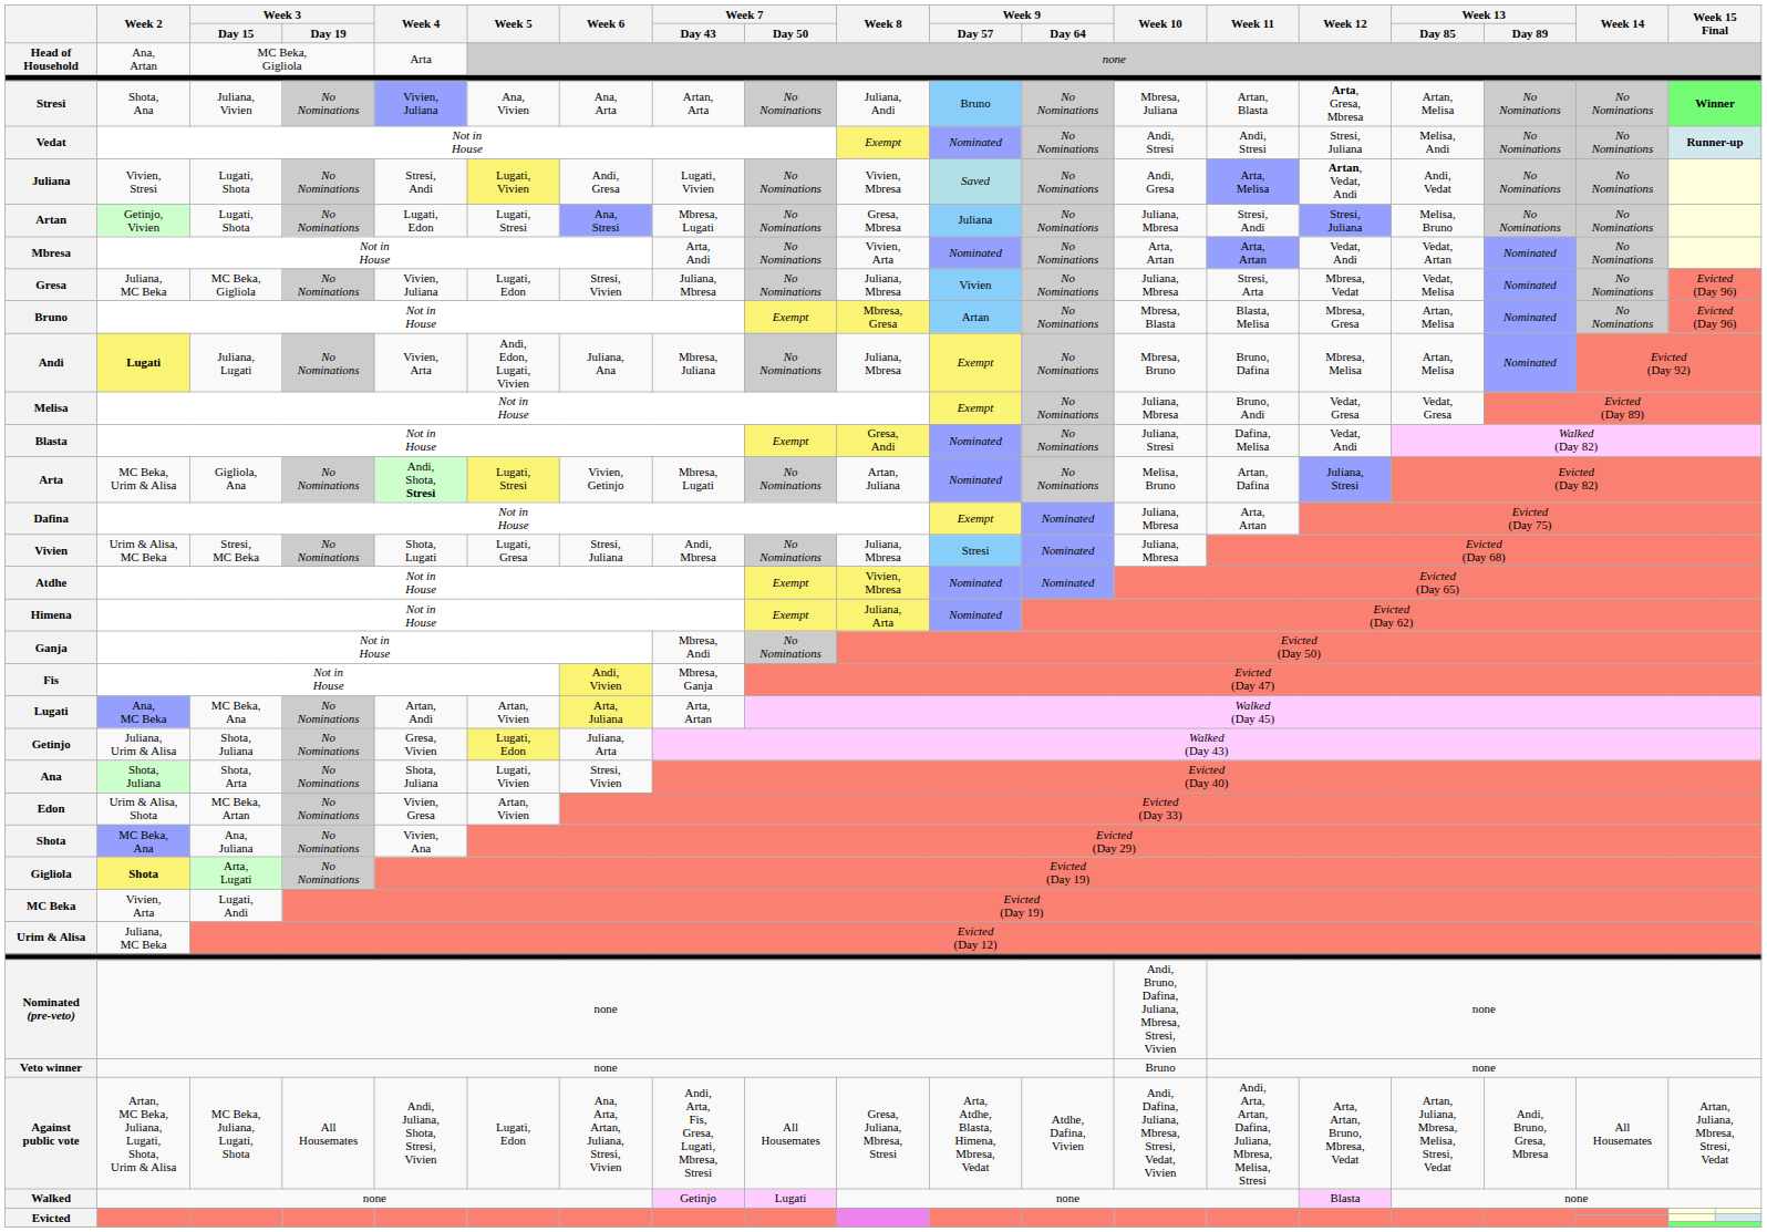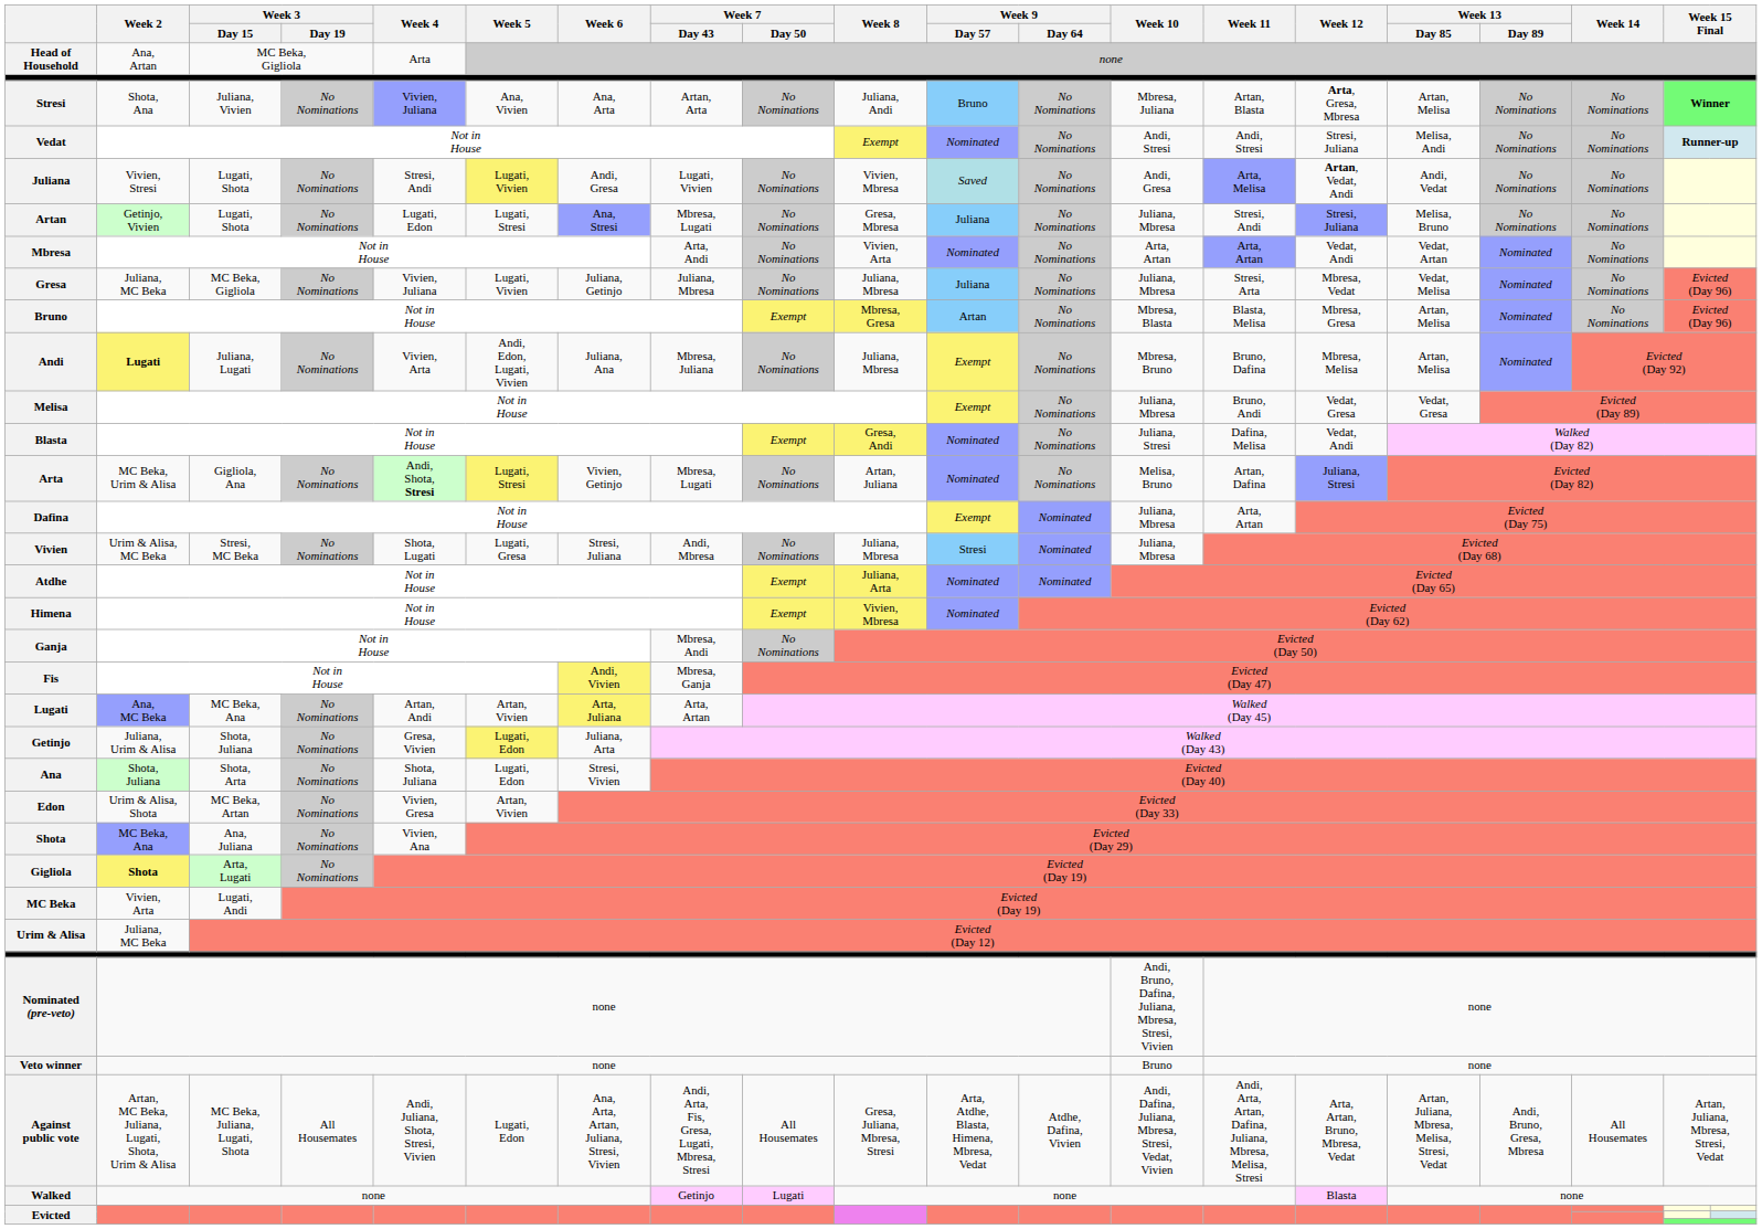 <table class="wikitable nowrap" style="text-align:center; font-size:85%; line-height:15px; width:100%">
 <tr>
 <th style="width:5%" rowspan="2"></th>
 <th style="width:5%" rowspan="2">Week 2</th>
 <th style="width:5%" colspan="2">Week 3</th>
 <th style="width:5%" rowspan="2">Week 4</th>
 <th style="width:5%" rowspan="2">Week 5</th>
 <th style="width:5%" rowspan="2">Week 6</th>
 <th style="width:5%" colspan="2">Week 7</th>
 <th style="width:5%" rowspan="2">Week 8</th>
 <th style="width:5%" colspan="2">Week 9</th>
 <th style="width:5%" rowspan="2">Week 10</th>
 <th style="width:5%" rowspan="2">Week 11</th>
 <th style="width:5%" rowspan="2">Week 12</th>
 <th style="width:5%" colspan="2">Week 13</th>
 <th style="width:5%" rowspan="2">Week 14</th>
 <th style="width:5%" colspan="2" rowspan="2">Week 15<br>Final</th>
 </tr>
 <tr>
 <th style="width:5%">Day 15</th>
 <th style="width:5%">Day 19</th>
 <th style="width:5%">Day 43</th>
 <th style="width:5%">Day 50</th>
 <th style="width:5%">Day 57</th>
 <th style="width:5%">Day 64</th>
 <th style="width:5%">Day 85</th>
 <th style="width:5%">Day 89</th>
 </tr>
 <tr>
 <th>Head of<br>Household</th>
 <td>Ana,<br>Artan</td>
 <td colspan="2">MC Beka,<br>Gigliola</td>
 <td>Arta</td>
 <td colspan="15" bgcolor="CCCCCC"><em>none</em></td>
 </tr>
 <tr>
 <th style="background:#000" colspan="20"></th>
 </tr>
 <tr>
 <th>Stresi</th>
 <td>Shota,<br>Ana</td>
 <td>Juliana,<br>Vivien</td>
 <td bgcolor="CCCCCC"><em>No<br>Nominations</em></td>
 <td style="background:#959FFD">Vivien,<br>Juliana</td>
 <td>Ana,<br>Vivien</td>
 <td>Ana,<br>Arta</td>
 <td>Artan,<br>Arta</td>
 <td bgcolor="CCCCCC"><em>No<br>Nominations</em></td>
 <td>Juliana,<br>Andi</td>
 <td style="background:#87CEFA">Bruno</td>
 <td bgcolor="CCCCCC"><em>No<br>Nominations</em></td>
 <td>Mbresa,<br>Juliana</td>
 <td>Artan,<br>Blasta</td>
 <td><strong>Arta</strong>,<br>Gresa,<br>Mbresa</td>
 <td>Artan,<br>Melisa</td>
 <td bgcolor="CCCCCC"><em>No<br>Nominations</em></td>
 <td bgcolor="CCCCCC"><em>No<br>Nominations</em></td>
 <td colspan="2" style="background:#73FB76"><strong>Winner</strong><br></td>
 </tr>
 <tr>
 <th>Vedat</th>
 <td colspan="8" style="background:white;"><em>Not in<br>House</em></td>
 <td style="background:#FBF373;"><em>Exempt</em></td>
 <td style="background:#959FFD"><em>Nominated</em></td>
 <td bgcolor="CCCCCC"><em>No<br>Nominations</em></td>
 <td>Andi,<br>Stresi</td>
 <td>Andi,<br>Stresi</td>
 <td>Stresi,<br>Juliana</td>
 <td>Melisa,<br>Andi</td>
 <td bgcolor="CCCCCC"><em>No<br>Nominations</em></td>
 <td bgcolor="CCCCCC"><em>No<br>Nominations</em></td>
 <td colspan="2" style="background:#D1E8EF;"><strong>Runner-up</strong><br></td>
 </tr>
 <tr>
 <th>Juliana</th>
 <td>Vivien,<br>Stresi</td>
 <td>Lugati,<br>Shota</td>
 <td bgcolor="CCCCCC"><em>No<br>Nominations</em></td>
 <td>Stresi,<br>Andi</td>
 <td style="background:#FBF373;">Lugati,<br>Vivien</td>
 <td>Andi,<br>Gresa</td>
 <td>Lugati,<br>Vivien</td>
 <td bgcolor="CCCCCC"><em>No<br>Nominations</em></td>
 <td>Vivien,<br>Mbresa</td>
 <td style="background:#B0E0E6"><em>Saved</em></td>
 <td bgcolor="CCCCCC"><em>No<br>Nominations</em></td>
 <td>Andi,<br>Gresa</td>
 <td style="background:#959FFD">Arta,<br>Melisa</td>
 <td><strong>Artan</strong>,<br>Vedat,<br>Andi</td>
 <td>Andi,<br>Vedat</td>
 <td bgcolor="CCCCCC"><em>No<br>Nominations</em></td>
 <td bgcolor="CCCCCC"><em>No<br>Nominations</em></td>
 <td colspan="2" style="background:#FFFFDD"><strong></strong><br></td>
 </tr>
 <tr>
 <th>Artan</th>
 <td style="background:#CCFFCC;">Getinjo,<br>Vivien</td>
 <td>Lugati,<br>Shota</td>
 <td bgcolor="CCCCCC"><em>No<br>Nominations</em></td>
 <td>Lugati,<br>Edon</td>
 <td>Lugati,<br>Stresi</td>
 <td style="background:#959FFD">Ana,<br>Stresi</td>
 <td>Mbresa,<br>Lugati</td>
 <td bgcolor="CCCCCC"><em>No<br>Nominations</em></td>
 <td>Gresa,<br>Mbresa</td>
 <td style="background:#87CEFA">Juliana</td>
 <td bgcolor="CCCCCC"><em>No<br>Nominations</em></td>
 <td>Juliana,<br>Mbresa</td>
 <td>Stresi,<br>Andi</td>
 <td style="background:#959FFD">Stresi,<br>Juliana</td>
 <td>Melisa,<br>Bruno</td>
 <td bgcolor="CCCCCC"><em>No<br>Nominations</em></td>
 <td bgcolor="CCCCCC"><em>No<br>Nominations</em></td>
 <td colspan="2" style="background:#FFFFDD"><strong></strong><br></td>
 </tr>
 <tr>
 <th>Mbresa</th>
 <td colspan="6" style="background:white;"><em>Not in<br>House</em></td>
 <td>Arta,<br>Andi</td>
 <td bgcolor="CCCCCC"><em>No<br>Nominations</em></td>
 <td>Vivien,<br>Arta</td>
 <td style="background:#959FFD"><em>Nominated</em></td>
 <td bgcolor="CCCCCC"><em>No<br>Nominations</em></td>
 <td>Arta,<br>Artan</td>
 <td style="background:#959FFD">Arta,<br>Artan</td>
 <td>Vedat,<br>Andi</td>
 <td>Vedat,<br>Artan</td>
 <td style="background:#959FFD"><em>Nominated</em></td>
 <td bgcolor="CCCCCC"><em>No<br>Nominations</em></td>
 <td colspan="2" style="background:#FFFFDD"><strong></strong><br></td>
 </tr>
 <tr>
 <th>Gresa</th>
 <td>Juliana,<br>MC Beka</td>
 <td>MC Beka,<br>Gigliola</td>
 <td bgcolor="CCCCCC"><em>No<br>Nominations</em></td>
 <td>Vivien,<br>Juliana</td>
-<td>Lugati,<br>Edon</td>
-<td>Stresi,<br>Vivien</td>
+<td>Lugati,<br>Vivien</td>
+<td>Juliana,<br>Getinjo</td>
 <td>Juliana,<br>Mbresa</td>
 <td bgcolor="CCCCCC"><em>No<br>Nominations</em></td>
 <td>Juliana,<br>Mbresa</td>
-<td style="background:#87CEFA">Vivien</td>
+<td style="background:#87CEFA">Juliana</td>
 <td bgcolor="CCCCCC"><em>No<br>Nominations</em></td>
 <td>Juliana,<br>Mbresa</td>
 <td>Stresi,<br>Arta</td>
 <td>Mbresa,<br>Vedat</td>
 <td>Vedat,<br>Melisa</td>
 <td style="background:#959FFD"><em>Nominated</em></td>
 <td bgcolor="CCCCCC"><em>No<br>Nominations</em></td>
 <td colspan="2" style="background:salmon;"><em>Evicted</em><br>(Day 96)</td>
 </tr>
 <tr>
 <th>Bruno</th>
 <td colspan="7" style="background:white;"><em>Not in<br>House</em></td>
 <td style="background:#FBF373;"><em>Exempt</em></td>
 <td style="background:#FBF373;">Mbresa,<br>Gresa</td>
 <td style="background:#87CEFA">Artan</td>
 <td bgcolor="CCCCCC"><em>No<br>Nominations</em></td>
 <td>Mbresa,<br>Blasta</td>
 <td>Blasta,<br>Melisa</td>
 <td>Mbresa,<br>Gresa</td>
 <td>Artan,<br>Melisa</td>
 <td style="background:#959FFD"><em>Nominated</em></td>
 <td bgcolor="CCCCCC"><em>No<br>Nominations</em></td>
 <td colspan="2" style="background:salmon;"><em>Evicted</em><br>(Day 96)</td>
 </tr>
 <tr>
 <th>Andi</th>
 <td style="background:#FBF373;"><strong>Lugati</strong></td>
 <td>Juliana,<br>Lugati</td>
 <td bgcolor="CCCCCC"><em>No<br>Nominations</em></td>
 <td>Vivien,<br>Arta</td>
 <td>Andi,<br>Edon,<br>Lugati,<br>Vivien</td>
 <td>Juliana,<br>Ana</td>
 <td>Mbresa,<br>Juliana</td>
 <td bgcolor="CCCCCC"><em>No<br>Nominations</em></td>
 <td>Juliana,<br>Mbresa</td>
 <td style="background:#FBF373;"><em>Exempt</em></td>
 <td bgcolor="CCCCCC"><em>No<br>Nominations</em></td>
 <td>Mbresa,<br>Bruno</td>
 <td>Bruno,<br>Dafina</td>
 <td>Mbresa,<br>Melisa</td>
 <td>Artan,<br>Melisa</td>
 <td style="background:#959FFD"><em>Nominated</em></td>
 <td colspan="3" style="background:salmon;"><em>Evicted</em><br>(Day 92)</td>
 </tr>
 <tr>
 <th>Melisa</th>
 <td colspan="9" style="background:white;"><em>Not in<br>House</em></td>
 <td style="background:#FBF373;"><em>Exempt</em></td>
 <td bgcolor="CCCCCC"><em>No<br>Nominations</em></td>
 <td>Juliana,<br>Mbresa</td>
 <td>Bruno,<br>Andi</td>
 <td>Vedat,<br>Gresa</td>
 <td>Vedat,<br>Gresa</td>
 <td colspan="4" style="background:salmon;"><em>Evicted</em><br>(Day 89)</td>
 </tr>
 <tr>
 <th>Blasta</th>
 <td colspan="7" style="background:white;"><em>Not in<br>House</em></td>
 <td style="background:#FBF373;"><em>Exempt</em></td>
 <td style="background:#FBF373;">Gresa,<br>Andi</td>
 <td style="background:#959FFD"><em>Nominated</em></td>
 <td bgcolor="CCCCCC"><em>No<br>Nominations</em></td>
 <td>Juliana,<br>Stresi</td>
 <td>Dafina,<br>Melisa</td>
 <td>Vedat,<br>Andi</td>
 <td colspan="5" style="background:#FFCCFF;"><em>Walked</em><br> (Day 82)</td>
 </tr>
 <tr>
 <th>Arta</th>
 <td>MC Beka,<br>Urim & Alisa</td>
 <td>Gigliola,<br>Ana</td>
 <td bgcolor="CCCCCC"><em>No<br>Nominations</em></td>
 <td style="background:#CCFFCC;">Andi,<br>Shota,<br><strong>Stresi</strong></td>
 <td style="background:#FBF373;">Lugati,<br>Stresi</td>
 <td>Vivien,<br>Getinjo</td>
 <td>Mbresa,<br>Lugati</td>
 <td bgcolor="CCCCCC"><em>No<br>Nominations</em></td>
 <td>Artan,<br>Juliana</td>
 <td style="background:#959FFD"><em>Nominated</em></td>
 <td bgcolor="CCCCCC"><em>No<br>Nominations</em></td>
 <td>Melisa,<br>Bruno</td>
 <td>Artan,<br>Dafina</td>
 <td style="background:#959FFD">Juliana,<br>Stresi</td>
 <td colspan="5" style="background:salmon;"><em>Evicted</em><br>(Day 82)</td>
 </tr>
 <tr>
 <th>Dafina</th>
 <td colspan="9" style="background:white;"><em>Not in<br>House</em></td>
 <td style="background:#FBF373;"><em>Exempt</em></td>
 <td style="background:#959FFD"><em>Nominated</em></td>
 <td>Juliana,<br>Mbresa</td>
 <td>Arta,<br>Artan</td>
 <td colspan="6" style="background:salmon;"><em>Evicted</em><br>(Day 75)</td>
 </tr>
 <tr>
 <th>Vivien</th>
 <td>Urim & Alisa,<br>MC Beka</td>
 <td>Stresi,<br>MC Beka</td>
 <td bgcolor="CCCCCC"><em>No<br>Nominations</em></td>
 <td>Shota,<br>Lugati</td>
 <td>Lugati,<br>Gresa</td>
 <td>Stresi,<br>Juliana</td>
 <td>Andi,<br>Mbresa</td>
 <td bgcolor="CCCCCC"><em>No<br>Nominations</em></td>
 <td>Juliana,<br>Mbresa</td>
 <td style="background:#87CEFA">Stresi</td>
 <td style="background:#959FFD"><em>Nominated</em></td>
 <td>Juliana,<br>Mbresa</td>
 <td colspan="7" style="background:salmon;"><em>Evicted</em><br>(Day 68)</td>
 </tr>
 <tr>
 <th>Atdhe</th>
 <td colspan="7" style="background:white;"><em>Not in<br>House</em></td>
 <td style="background:#FBF373;"><em>Exempt</em></td>
-<td style="background:#FBF373;">Vivien,<br>Mbresa</td>
+<td style="background:#FBF373;">Juliana,<br>Arta</td>
 <td style="background:#959FFD"><em>Nominated</em></td>
 <td style="background:#959FFD"><em>Nominated</em></td>
 <td colspan="8" style="background:salmon;"><em>Evicted</em><br>(Day 65)</td>
 </tr>
 <tr>
 <th>Himena</th>
 <td colspan="7" style="background:white;"><em>Not in<br>House</em></td>
 <td style="background:#FBF373;"><em>Exempt</em></td>
-<td style="background:#FBF373;">Juliana,<br>Arta</td>
+<td style="background:#FBF373;">Vivien,<br>Mbresa</td>
 <td style="background:#959FFD"><em>Nominated</em></td>
 <td colspan="9" style="background:salmon;"><em>Evicted</em><br>(Day 62)</td>
 </tr>
 <tr>
 <th>Ganja</th>
 <td colspan="6" style="background:white;"><em>Not in<br>House</em></td>
 <td>Mbresa,<br>Andi</td>
 <td bgcolor="CCCCCC"><em>No<br>Nominations</em></td>
 <td colspan="11" style="background:salmon;"><em>Evicted</em><br>(Day 50)</td>
 </tr>
 <tr>
 <th>Fis</th>
 <td colspan="5" style="background:white;"><em>Not in<br>House</em></td>
 <td style="background:#FBF373;">Andi,<br>Vivien</td>
 <td>Mbresa,<br>Ganja</td>
 <td colspan="12" style="background:salmon;"><em>Evicted</em><br>(Day 47)</td>
 </tr>
 <tr>
 <th>Lugati</th>
 <td style="background:#959FFD">Ana,<br>MC Beka</td>
 <td>MC Beka,<br>Ana</td>
 <td bgcolor="CCCCCC"><em>No<br>Nominations</em></td>
 <td>Artan,<br>Andi</td>
 <td>Artan,<br>Vivien</td>
 <td style="background:#FBF373;">Arta,<br>Juliana</td>
 <td>Arta,<br>Artan</td>
 <td colspan="12" style="background:#FFCCFF;"><em>Walked</em><br> (Day 45)</td>
 </tr>
 <tr>
 <th>Getinjo</th>
 <td>Juliana,<br>Urim & Alisa</td>
 <td>Shota,<br>Juliana</td>
 <td bgcolor="CCCCCC"><em>No<br>Nominations</em></td>
 <td>Gresa,<br>Vivien</td>
 <td style="background:#FBF373;">Lugati,<br>Edon</td>
 <td>Juliana,<br>Arta</td>
 <td colspan="13" style="background:#FFCCFF;"><em>Walked</em><br> (Day 43)</td>
 </tr>
 <tr>
 <th>Ana</th>
 <td style="background:#CCFFCC;">Shota,<br>Juliana</td>
 <td>Shota,<br>Arta</td>
 <td bgcolor="CCCCCC"><em>No<br>Nominations</em></td>
 <td>Shota,<br>Juliana</td>
-<td>Lugati,<br>Vivien</td>
+<td>Lugati,<br>Edon</td>
 <td>Stresi,<br>Vivien</td>
 <td colspan="13" style="background:salmon;"><em>Evicted</em><br>(Day 40)</td>
 </tr>
 <tr>
 <th>Edon</th>
 <td>Urim & Alisa,<br>Shota</td>
 <td>MC Beka,<br>Artan</td>
 <td bgcolor="CCCCCC"><em>No<br>Nominations</em></td>
 <td>Vivien,<br>Gresa</td>
 <td>Artan,<br>Vivien</td>
 <td colspan="14" style="background:salmon;"><em>Evicted</em><br>(Day 33)</td>
 </tr>
 <tr>
 <th>Shota</th>
 <td style="background:#959FFD">MC Beka,<br>Ana</td>
 <td>Ana,<br>Juliana</td>
 <td bgcolor="CCCCCC"><em>No<br>Nominations</em></td>
 <td>Vivien,<br>Ana</td>
 <td colspan="15" style="background:salmon;"><em>Evicted</em><br>(Day 29)</td>
 </tr>
 <tr>
 <th>Gigliola</th>
 <td style="background:#FBF373;"><strong>Shota</strong></td>
 <td style="background:#CCFFCC;">Arta,<br>Lugati</td>
 <td bgcolor="CCCCCC"><em>No<br>Nominations</em></td>
 <td colspan="16" style="background:salmon;"><em>Evicted</em><br>(Day 19)</td>
 </tr>
 <tr>
 <th>MC Beka</th>
 <td>Vivien,<br>Arta</td>
 <td>Lugati,<br>Andi</td>
 <td colspan="17" style="background:salmon;"><em>Evicted</em><br>(Day 19)</td>
 </tr>
 <tr>
 <th>Urim & Alisa</th>
 <td>Juliana,<br>MC Beka</td>
 <td colspan="18" style="background:salmon;"><em>Evicted</em><br>(Day 12)</td>
 </tr>
 <tr>
 <th style="background:#000" colspan="20"></th>
 </tr>
 <tr>
 <th><strong>Nominated<br><em>(pre-veto)<strong><em></th>
 <td colspan="11"></em>none<em></td>
 <td>Andi,<br>Bruno,<br>Dafina,<br>Juliana,<br>Mbresa,<br>Stresi,<br>Vivien</td>
 <td colspan="7"></em>none<em></td>
 </tr>
 <tr>
 <th></strong>Veto winner<strong></th>
 <td colspan="11"></em>none<em></td>
 <td>Bruno</td>
 <td colspan="7"></em>none<em></td>
 </tr>
 <tr>
 <th>Against<br>public vote</th>
 <td>Artan,<br>MC Beka,<br>Juliana,<br>Lugati,<br>Shota,<br>Urim & Alisa</td>
 <td>MC Beka,<br>Juliana,<br>Lugati,<br>Shota</td>
 <td>All<br>Housemates</td>
 <td>Andi,<br>Juliana,<br>Shota,<br>Stresi,<br>Vivien</td>
 <td>Lugati,<br>Edon</td>
 <td>Ana,<br>Arta,<br>Artan,<br>Juliana,<br>Stresi,<br>Vivien</td>
 <td>Andi,<br>Arta,<br>Fis,<br>Gresa,<br>Lugati,<br>Mbresa,<br>Stresi</td>
 <td>All<br>Housemates</td>
 <td>Gresa,<br>Juliana,<br>Mbresa,<br>Stresi</td>
 <td>Arta,<br>Atdhe,<br>Blasta,<br>Himena,<br>Mbresa,<br>Vedat</td>
 <td>Atdhe,<br>Dafina,<br>Vivien</td>
 <td>Andi,<br>Dafina,<br>Juliana,<br>Mbresa,<br>Stresi,<br>Vedat,<br>Vivien</td>
 <td>Andi,<br>Arta,<br>Artan,<br>Dafina,<br>Juliana,<br>Mbresa,<br>Melisa,<br>Stresi</td>
 <td>Arta,<br>Artan,<br>Bruno,<br>Mbresa,<br>Vedat</td>
 <td>Artan,<br>Juliana,<br>Mbresa,<br>Melisa,<br>Stresi,<br>Vedat</td>
 <td>Andi,<br>Bruno,<br>Gresa,<br>Mbresa</td>
 <td>All<br>Housemates</td>
 <td colspan="2">Artan,<br>Juliana,<br>Mbresa,<br>Stresi,<br>Vedat</td>
 </tr>
 <tr>
 <th>Walked</th>
 <td colspan="6"></em>none<em></td>
 <td style="background:#FFCCFF;"></strong>Getinjo<strong></td>
 <td style="background:#FFCCFF;"></strong>Lugati<strong></td>
 <td colspan="5"></em>none<em></td>
 <td style="background:#FFCCFF;"></strong>Blasta<strong></td>
 <td colspan="5"></em>none<em></td>
 </tr>
 <tr>
 <th rowspan="4">Evicted</th>
 <td rowspan="4" style="background:#FA8072"></td>
 <td rowspan="4" style="background:#FA8072"></td>
 <td rowspan="4" style="background:#FA8072"></td>
 <td rowspan="4" style="background:#FA8072"></td>
 <td rowspan="4" style="background:#FA8072"></td>
 <td rowspan="4" style="background:#FA8072"></td>
 <td rowspan="4" style="background:#FA8072"></td>
 <td rowspan="4" style="background:#FA8072"></td>
 <td rowspan="4" style="background:violet"></td>
 <td rowspan="4" style="background:#FA8072"></td>
 <td rowspan="4" style="background:#FA8072"></td>
 <td rowspan="4" style="background:#FA8072"></td>
 <td rowspan="4" style="background:#FA8072"></td>
 <td rowspan="4" style="background:#FA8072"></td>
 <td rowspan="4" style="background:#FA8072"></td>
 <td rowspan="4" style="background:#FA8072"></td>
 <td rowspan="2" style="background:#FA8072"></td>
 <td style="background:#FFFFDD"></td>
 <td style="background:#FFFFDD"></td>
 </tr>
 <tr>
 <td rowspan="2" style="background:#FFFFDD"></td>
 <td rowspan="2" style="background:#D1E8EF"></td>
 </tr>
 <tr>
 <td rowspan="2" style="background:#FA8072"></td>
 </tr>
 <tr>
 <td rowspan="2" colspan="2" style="background:#73FB76"></td>
 </tr>
 </table>
